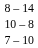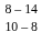 <table style="text-align:center">
 <tr>
 <th width=200></th>
 <th width=100></th>
 <th width=200></th>
 </tr>
 <tr>
 <td align=right></td>
 <td>8 – 14</td>
 <td align=left><strong></strong></td>
 </tr>
 <tr>
 <td align=right><strong></strong></td>
 <td>10 – 8</td>
 <td align=left></td>
 </tr>
-<tr>
-<td align=right></td>
-<td>7 – 10</td>
-<td align=left><strong></strong></td>
-</tr>
 </table>
